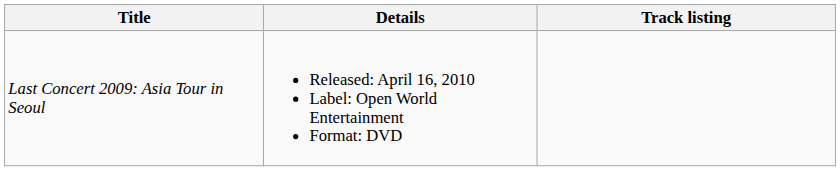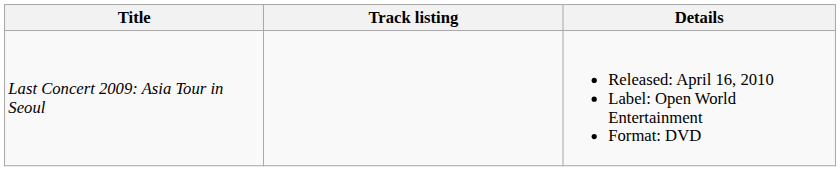 <table class="wikitable" style="width:800px;">
 <tr>
 <th>Title</th>
+<th style="width:280px;">Track listing</th>
 <th>Details</th>
-<th style="width:280px;">Track listing</th>
 </tr>
 <tr>
 <td><em>Last Concert 2009: Asia Tour in Seoul</em></td>
+<td style="text-align:center; font-size:85%;"></td>
 <td><br><ul><li>Released: April 16, 2010</li><li>Label: Open World Entertainment</li><li>Format: DVD</li></ul></td>
-<td style="text-align:center; font-size:85%;"></td>
 </tr>
 </table>
